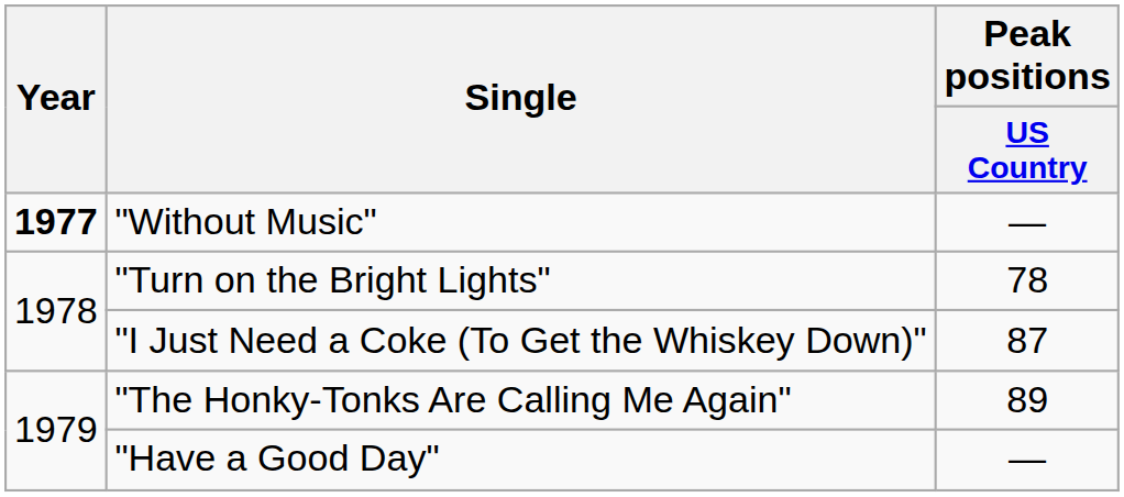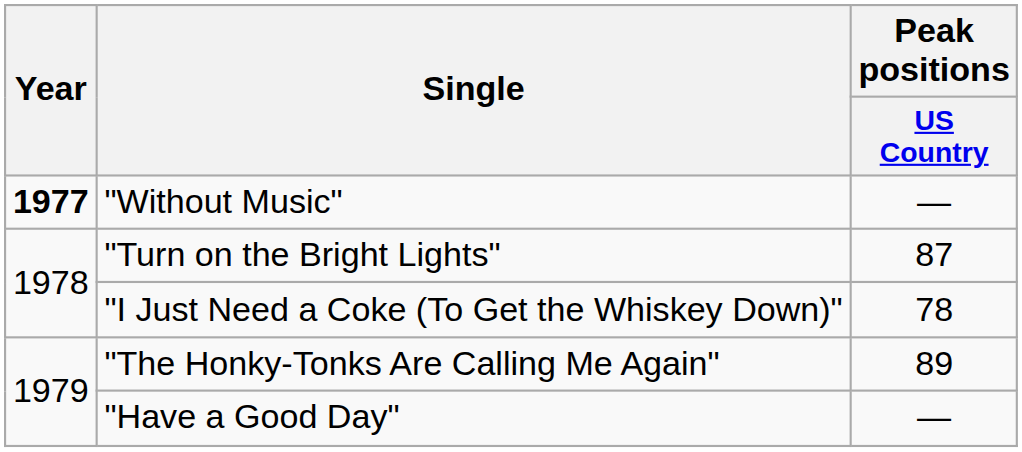 <table class="wikitable" style="text-align:center;">
 <tr>
 <th rowspan="2">Year</th>
 <th rowspan="2">Single</th>
 <th colspan="1">Peak positions</th>
 </tr>
 <tr style="font-size:smaller;">
 <th width="65"><a href='#'>US<br>Country</a><br></th>
 </tr>
 <tr>
 <td><strong>1977</strong></td>
 <td align="left">"Without Music"</td>
 <td>—</td>
 </tr>
 <tr>
 <td rowspan="2">1978</td>
 <td align="left">"Turn on the Bright Lights"</td>
-<td>78</td>
+<td>87</td>
 </tr>
 <tr>
 <td align="left">"I Just Need a Coke (To Get the Whiskey Down)"</td>
-<td>87</td>
+<td>78</td>
 </tr>
 <tr>
 <td rowspan="2">1979</td>
 <td align="left">"The Honky-Tonks Are Calling Me Again"</td>
 <td>89</td>
 </tr>
 <tr>
 <td align="left">"Have a Good Day"</td>
 <td>—</td>
 </tr>
 </table>
